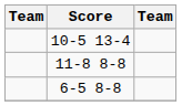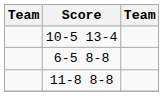 <table class=wikitable style="border:1px solid #AAAAAA;">
 <tr>
 <th>Team</th>
 <th>Score</th>
 <th>Team</th>
 </tr>
 <tr>
 <td><strong></strong></td>
 <td align="center">10-5 13-4</td>
 <td></td>
 </tr>
 <tr>
 <td><strong></strong></td>
-<td align="center">11-8  8-8</td>
+<td align="center">6-5  8-8</td>
 <td></td>
 </tr>
 <tr>
 <td><strong></strong></td>
-<td align="center">6-5  8-8</td>
+<td align="center">11-8  8-8</td>
 <td></td>
 </tr>
 <tr>
 </tr>
 </table>
